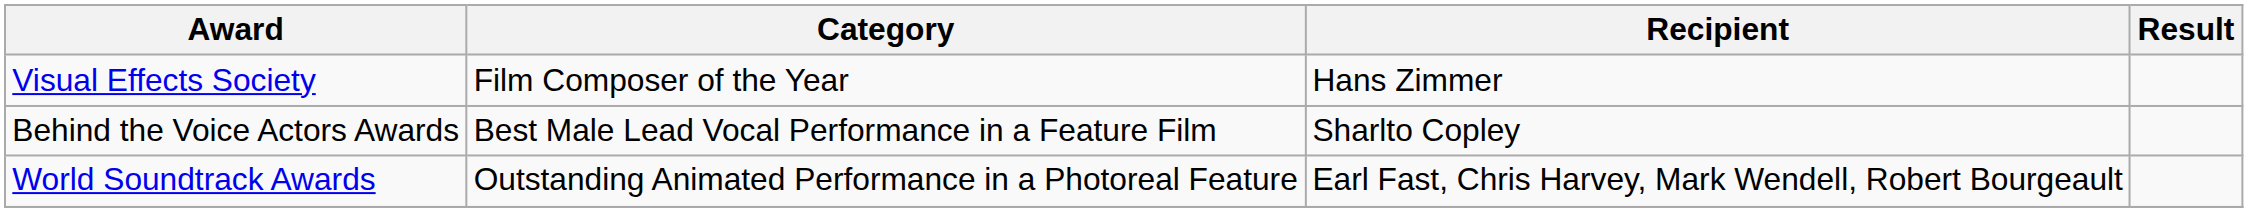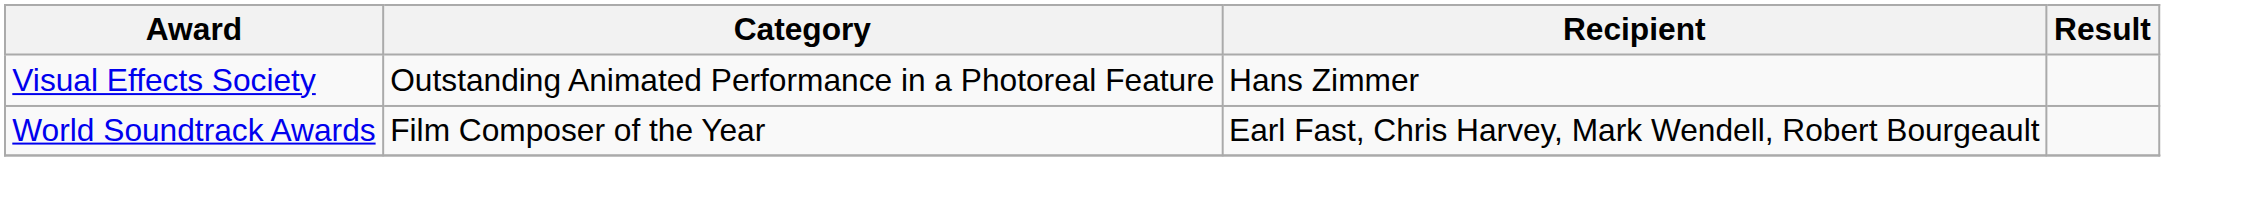 <table class="wikitable sortable">
 <tr>
 <th>Award</th>
 <th>Category</th>
 <th>Recipient</th>
 <th>Result</th>
 </tr>
 <tr>
 <td><a href='#'>Visual Effects Society</a></td>
-<td>Film Composer of the Year</td>
+<td>Outstanding Animated Performance in a Photoreal Feature</td>
 <td>Hans Zimmer</td>
 <td></td>
 </tr>
 <tr>
-<td>Behind the Voice Actors Awards</td>
-<td>Best Male Lead Vocal Performance in a Feature Film</td>
-<td>Sharlto Copley</td>
-<td></td>
-</tr>
-<tr>
 <td><a href='#'>World Soundtrack Awards</a></td>
-<td>Outstanding Animated Performance in a Photoreal Feature</td>
+<td>Film Composer of the Year</td>
 <td>Earl Fast, Chris Harvey, Mark Wendell, Robert Bourgeault</td>
 <td></td>
 </tr>
 <tr>
 </tr>
 </table>
